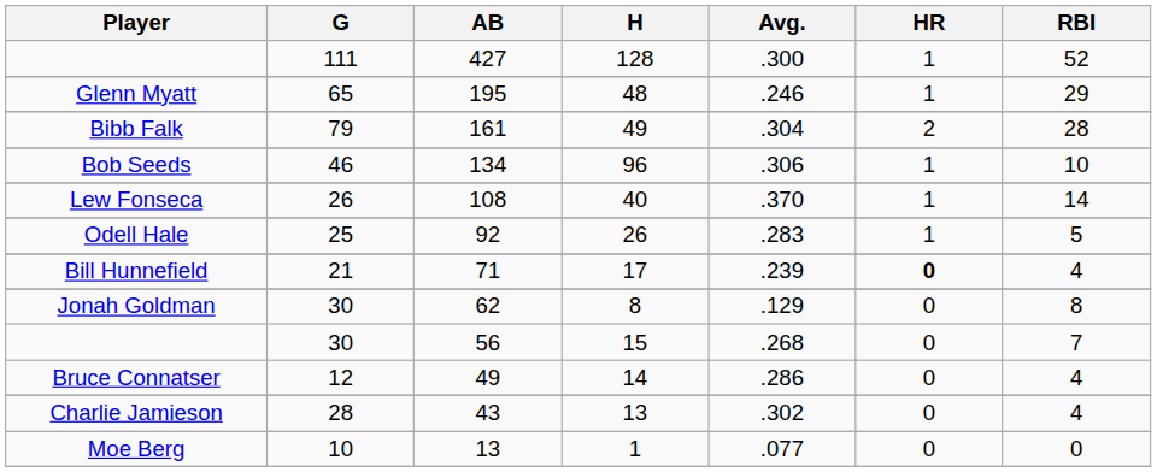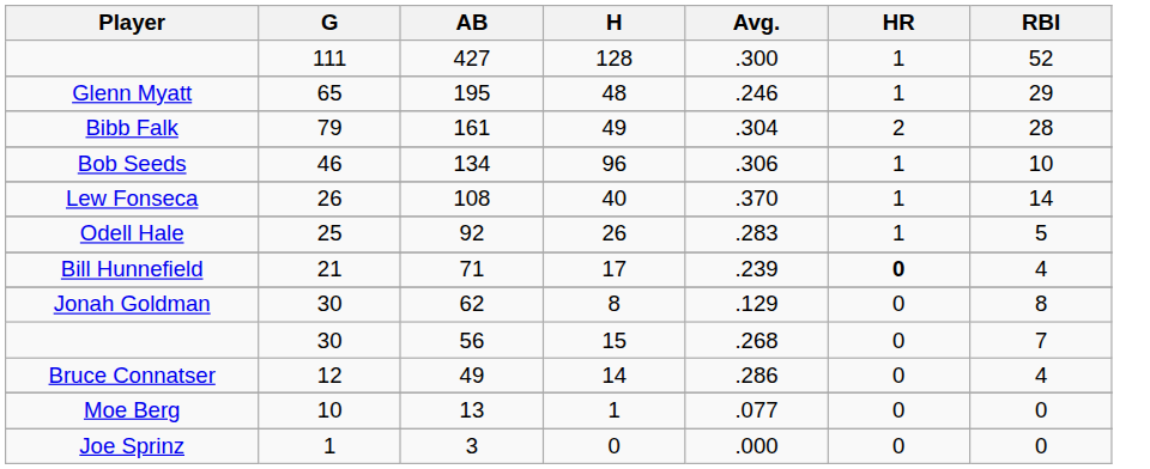 <table class="wikitable sortable">
 <tr>
 <th bgcolor="#DDDDFF" width="16%">Player</th>
 <th bgcolor="#DDDDFF" width="9%">G</th>
 <th bgcolor="#DDDDFF" width="9%">AB</th>
 <th bgcolor="#DDDDFF" width="9%">H</th>
 <th bgcolor="#DDDDFF" width="9%">Avg.</th>
 <th bgcolor="#DDDDFF" width="9%">HR</th>
 <th bgcolor="#DDDDFF" width="9%">RBI</th>
 </tr>
 <tr align="center">
 <td></td>
 <td>111</td>
 <td>427</td>
 <td>128</td>
 <td>.300</td>
 <td>1</td>
 <td>52</td>
 </tr>
 <tr>
 </tr>
 <tr align="center">
 <td><a href='#'>Glenn Myatt</a></td>
 <td>65</td>
 <td>195</td>
 <td>48</td>
 <td>.246</td>
 <td>1</td>
 <td>29</td>
 </tr>
 <tr>
 </tr>
 <tr align="center">
 <td><a href='#'>Bibb Falk</a></td>
 <td>79</td>
 <td>161</td>
 <td>49</td>
 <td>.304</td>
 <td>2</td>
 <td>28</td>
 </tr>
 <tr>
 </tr>
 <tr align="center">
 <td><a href='#'>Bob Seeds</a></td>
 <td>46</td>
 <td>134</td>
 <td>96</td>
 <td>.306</td>
 <td>1</td>
 <td>10</td>
 </tr>
 <tr>
 </tr>
 <tr align="center">
 <td><a href='#'>Lew Fonseca</a></td>
 <td>26</td>
 <td>108</td>
 <td>40</td>
 <td>.370</td>
 <td>1</td>
 <td>14</td>
 </tr>
 <tr>
 </tr>
 <tr align="center">
 <td><a href='#'>Odell Hale</a></td>
 <td>25</td>
 <td>92</td>
 <td>26</td>
 <td>.283</td>
 <td>1</td>
 <td>5</td>
 </tr>
 <tr>
 </tr>
 <tr align="center">
 <td><a href='#'>Bill Hunnefield</a></td>
 <td>21</td>
 <td>71</td>
 <td>17</td>
 <td>.239</td>
 <td><strong>0</strong></td>
 <td>4</td>
 </tr>
 <tr>
 </tr>
 <tr align="center">
 <td><a href='#'>Jonah Goldman</a></td>
 <td>30</td>
 <td>62</td>
 <td>8</td>
 <td>.129</td>
 <td>0</td>
 <td>8</td>
 </tr>
 <tr align="center">
 <td></td>
 <td>30</td>
 <td>56</td>
 <td>15</td>
 <td>.268</td>
 <td>0</td>
 <td>7</td>
 </tr>
 <tr align="center">
 <td><a href='#'>Bruce Connatser</a></td>
 <td>12</td>
 <td>49</td>
 <td>14</td>
 <td>.286</td>
 <td>0</td>
 <td>4</td>
 </tr>
 <tr>
 </tr>
-<tr align="center">
-<td><a href='#'>Charlie Jamieson</a></td>
-<td>28</td>
-<td>43</td>
-<td>13</td>
-<td>.302</td>
-<td>0</td>
-<td>4</td>
-</tr>
 <tr>
 </tr>
 <tr align="center">
 <td><a href='#'>Moe Berg</a></td>
 <td>10</td>
 <td>13</td>
 <td>1</td>
 <td>.077</td>
 <td>0</td>
 <td>0</td>
 </tr>
 <tr>
 </tr>
+<tr align="center">
+<td><a href='#'>Joe Sprinz</a></td>
+<td>1</td>
+<td>3</td>
+<td>0</td>
+<td>.000</td>
+<td>0</td>
+<td>0</td>
+</tr>
 </table>
